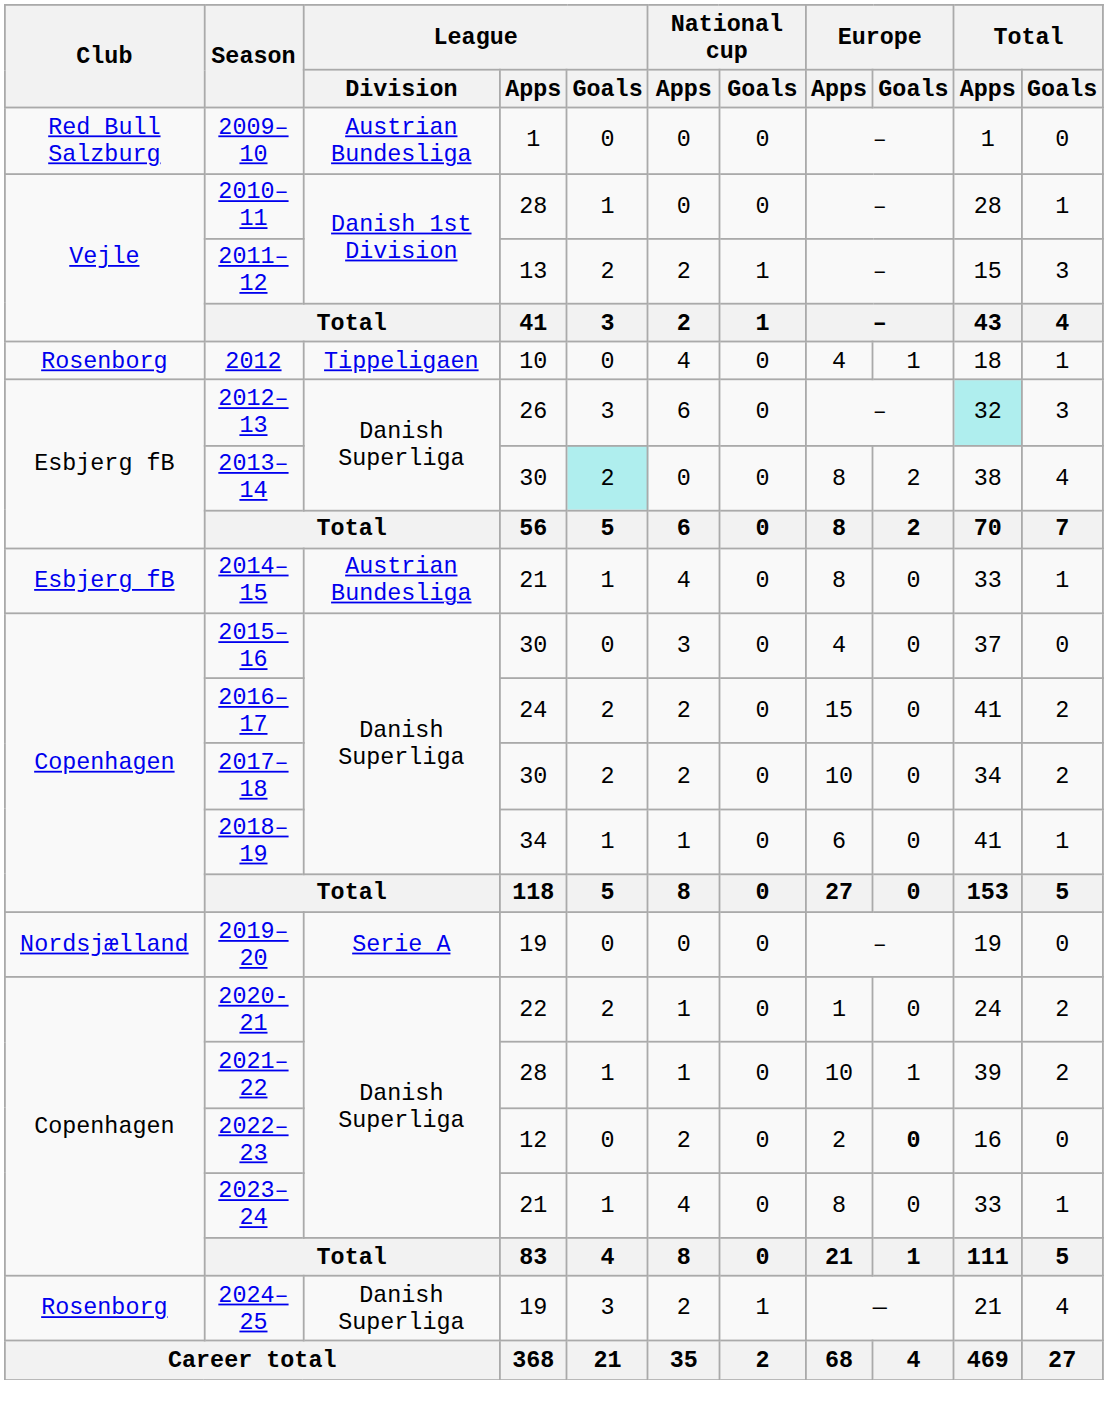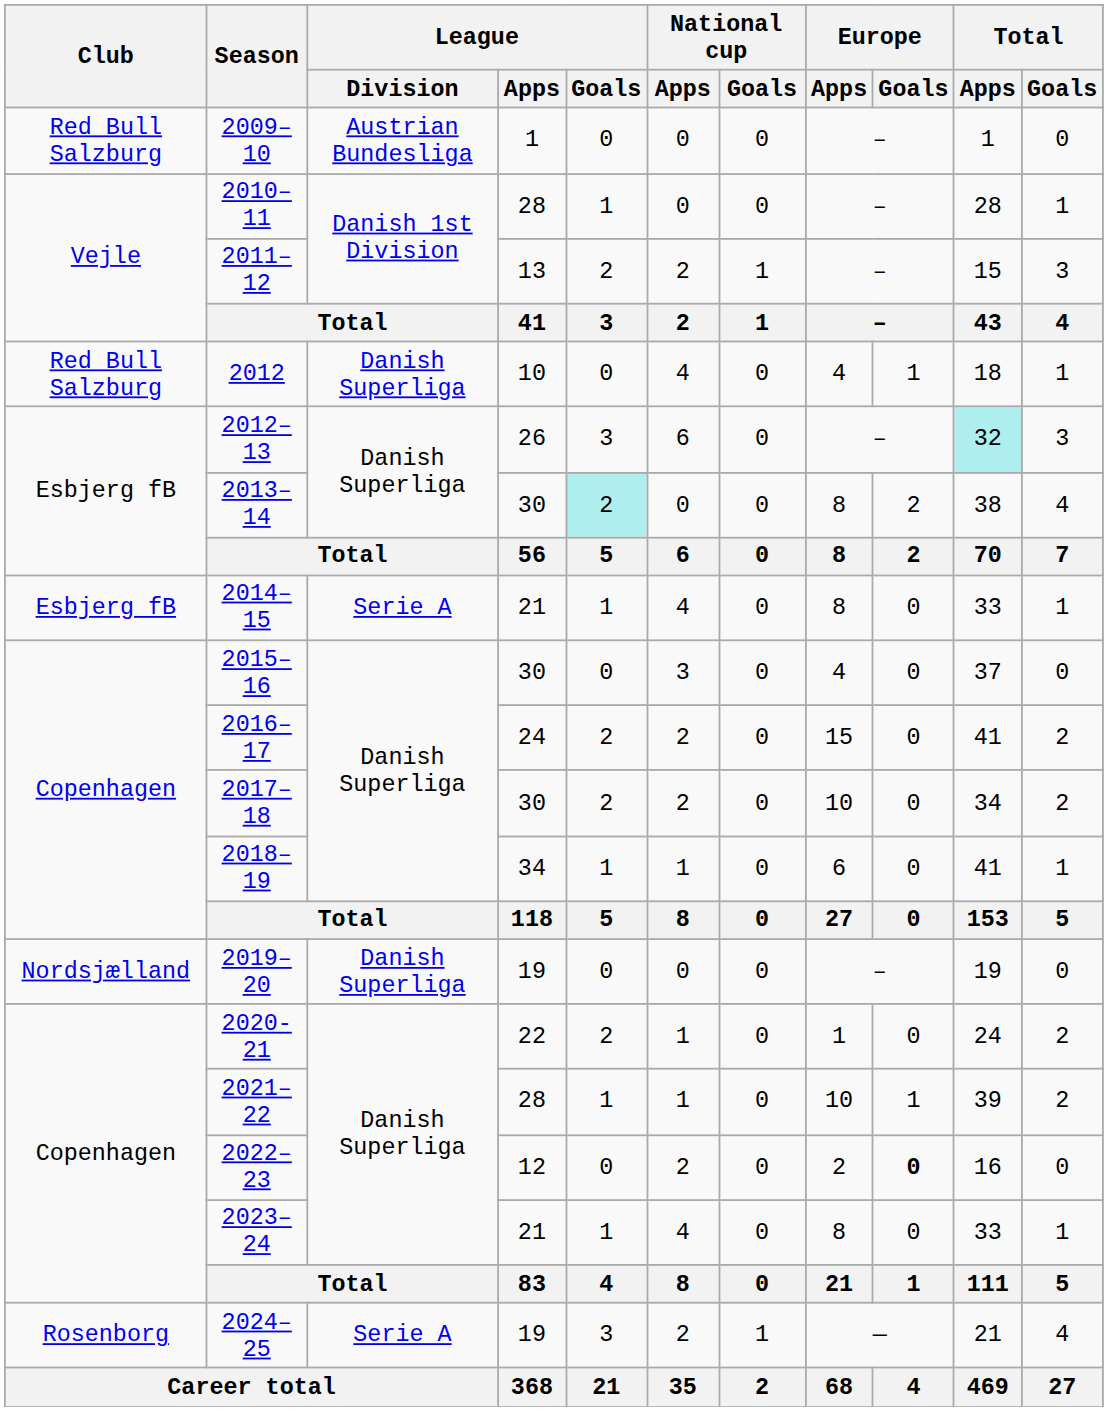 <table class="wikitable" style="text-align:center">
 <tr>
 <th rowspan="2">Club</th>
 <th rowspan="2">Season</th>
 <th colspan="3">League</th>
 <th colspan="2">National cup</th>
 <th colspan="2">Europe</th>
 <th colspan="2">Total</th>
 </tr>
 <tr>
 <th>Division</th>
 <th>Apps</th>
 <th>Goals</th>
 <th>Apps</th>
 <th>Goals</th>
 <th>Apps</th>
 <th>Goals</th>
 <th>Apps</th>
 <th>Goals</th>
 </tr>
 <tr>
 <td><a href='#'>Red Bull Salzburg</a></td>
 <td><a href='#'>2009–10</a></td>
 <td><a href='#'>Austrian Bundesliga</a></td>
 <td>1</td>
 <td>0</td>
 <td>0</td>
 <td>0</td>
 <td colspan="2">–</td>
 <td>1</td>
 <td>0</td>
 </tr>
 <tr>
 <td rowspan="3"><a href='#'>Vejle</a></td>
 <td><a href='#'>2010–11</a></td>
 <td rowspan="2"><a href='#'>Danish 1st Division</a></td>
 <td>28</td>
 <td>1</td>
 <td>0</td>
 <td>0</td>
 <td colspan="2">–</td>
 <td>28</td>
 <td>1</td>
 </tr>
 <tr>
 <td><a href='#'>2011–12</a></td>
 <td>13</td>
 <td>2</td>
 <td>2</td>
 <td>1</td>
 <td colspan="2">–</td>
 <td>15</td>
 <td>3</td>
 </tr>
 <tr>
 <th colspan="2">Total</th>
 <th>41</th>
 <th>3</th>
 <th>2</th>
 <th>1</th>
 <th colspan="2">–</th>
 <th>43</th>
 <th>4</th>
 </tr>
 <tr>
-<td><a href='#'>Rosenborg</a></td>
+<td><a href='#'>Red Bull Salzburg</a></td>
 <td><a href='#'>2012</a></td>
-<td><a href='#'>Tippeligaen</a></td>
+<td><a href='#'>Danish Superliga</a></td>
 <td>10</td>
 <td>0</td>
 <td>4</td>
 <td>0</td>
 <td>4</td>
 <td>1</td>
 <td>18</td>
 <td>1</td>
 </tr>
 <tr>
 <td rowspan="3">Esbjerg fB</td>
 <td><a href='#'>2012–13</a></td>
 <td rowspan="2">Danish Superliga</td>
 <td>26</td>
 <td>3</td>
 <td>6</td>
 <td>0</td>
 <td colspan="2">–</td>
 <td style="background: paleturquoise;">32</td>
 <td>3</td>
 </tr>
 <tr>
 <td><a href='#'>2013–14</a></td>
 <td>30</td>
 <td style="background: paleturquoise;">2</td>
 <td>0</td>
 <td>0</td>
 <td>8</td>
 <td>2</td>
 <td>38</td>
 <td>4</td>
 </tr>
 <tr>
 <th colspan="2">Total</th>
 <th>56</th>
 <th>5</th>
 <th>6</th>
 <th>0</th>
 <th>8</th>
 <th>2</th>
 <th>70</th>
 <th>7</th>
 </tr>
 <tr>
 <td><a href='#'>Esbjerg fB</a></td>
 <td><a href='#'>2014–15</a></td>
-<td><a href='#'>Austrian Bundesliga</a></td>
+<td><a href='#'>Serie A</a></td>
 <td>21</td>
 <td>1</td>
 <td>4</td>
 <td>0</td>
 <td>8</td>
 <td>0</td>
 <td>33</td>
 <td>1</td>
 </tr>
 <tr>
 <td rowspan="5"><a href='#'>Copenhagen</a></td>
 <td><a href='#'>2015–16</a></td>
 <td rowspan="4">Danish Superliga</td>
 <td>30</td>
 <td>0</td>
 <td>3</td>
 <td>0</td>
 <td>4</td>
 <td>0</td>
 <td>37</td>
 <td>0</td>
 </tr>
 <tr>
 <td><a href='#'>2016–17</a></td>
 <td>24</td>
 <td>2</td>
 <td>2</td>
 <td>0</td>
 <td>15</td>
 <td>0</td>
 <td>41</td>
 <td>2</td>
 </tr>
 <tr>
 <td><a href='#'>2017–18</a></td>
 <td>30</td>
 <td>2</td>
 <td>2</td>
 <td>0</td>
 <td>10</td>
 <td>0</td>
 <td>34</td>
 <td>2</td>
 </tr>
 <tr>
 <td><a href='#'>2018–19</a></td>
 <td>34</td>
 <td>1</td>
 <td>1</td>
 <td>0</td>
 <td>6</td>
 <td>0</td>
 <td>41</td>
 <td>1</td>
 </tr>
 <tr>
 <th colspan="2">Total</th>
 <th>118</th>
 <th>5</th>
 <th>8</th>
 <th>0</th>
 <th>27</th>
 <th>0</th>
 <th>153</th>
 <th>5</th>
 </tr>
 <tr>
 <td><a href='#'>Nordsjælland</a></td>
 <td><a href='#'>2019–20</a></td>
-<td><a href='#'>Serie A</a></td>
+<td><a href='#'>Danish Superliga</a></td>
 <td>19</td>
 <td>0</td>
 <td>0</td>
 <td>0</td>
 <td colspan="2">–</td>
 <td>19</td>
 <td>0</td>
 </tr>
 <tr>
 <td rowspan="5">Copenhagen</td>
 <td><a href='#'>2020-21</a></td>
 <td rowspan="4">Danish Superliga</td>
 <td>22</td>
 <td>2</td>
 <td>1</td>
 <td>0</td>
 <td>1</td>
 <td>0</td>
 <td>24</td>
 <td>2</td>
 </tr>
 <tr>
 <td><a href='#'>2021–22</a></td>
 <td>28</td>
 <td>1</td>
 <td>1</td>
 <td>0</td>
 <td>10</td>
 <td>1</td>
 <td>39</td>
 <td>2</td>
 </tr>
 <tr>
 <td><a href='#'>2022–23</a></td>
 <td>12</td>
 <td>0</td>
 <td>2</td>
 <td>0</td>
 <td>2</td>
 <td><strong>0</strong></td>
 <td>16</td>
 <td>0</td>
 </tr>
 <tr>
 <td><a href='#'>2023–24</a></td>
 <td>21</td>
 <td>1</td>
 <td>4</td>
 <td>0</td>
 <td>8</td>
 <td>0</td>
 <td>33</td>
 <td>1</td>
 </tr>
 <tr>
 <th colspan="2">Total</th>
 <th>83</th>
 <th>4</th>
 <th>8</th>
 <th>0</th>
 <th>21</th>
 <th>1</th>
 <th>111</th>
 <th>5</th>
 </tr>
 <tr>
 <td><a href='#'>Rosenborg</a></td>
 <td><a href='#'>2024–25</a></td>
-<td>Danish Superliga</td>
+<td><a href='#'>Serie A</a></td>
 <td>19</td>
 <td>3</td>
 <td>2</td>
 <td>1</td>
 <td colspan="2">—</td>
 <td>21</td>
 <td>4</td>
 </tr>
 <tr>
 <th colspan="3">Career total</th>
 <th>368</th>
 <th>21</th>
 <th>35</th>
 <th>2</th>
 <th>68</th>
 <th>4</th>
 <th>469</th>
 <th>27</th>
 </tr>
 </table>
